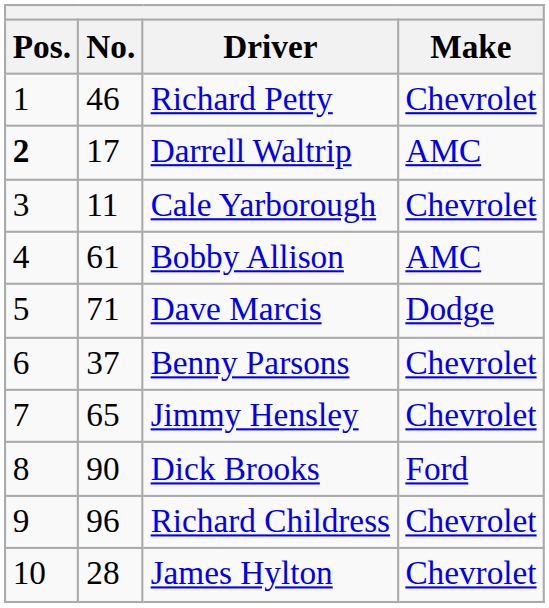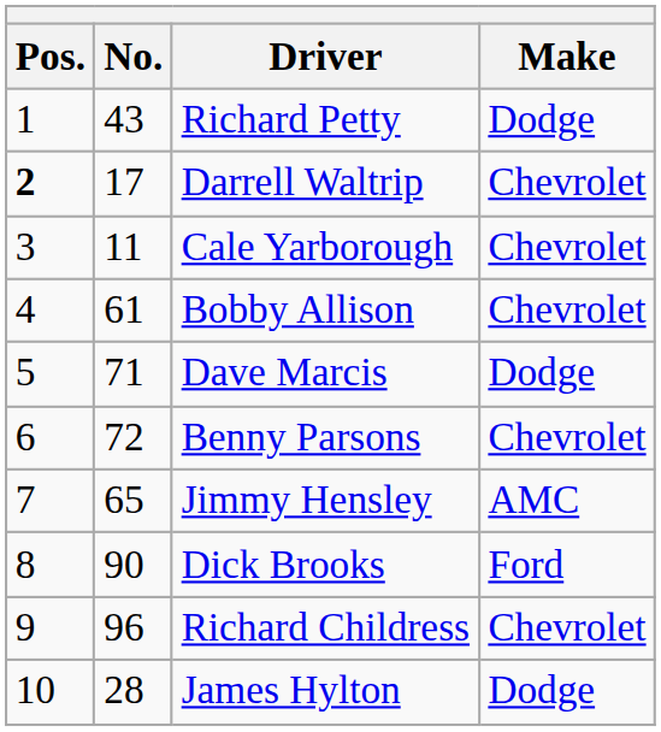 <table class="wikitable">
 <tr>
 <th colspan="4"></th>
 </tr>
 <tr>
 <th>Pos.</th>
 <th>No.</th>
 <th>Driver</th>
 <th>Make</th>
 </tr>
 <tr>
 <td>1</td>
-<td>46</td>
+<td>43</td>
 <td><a href='#'>Richard Petty</a></td>
-<td><a href='#'>Chevrolet</a></td>
+<td><a href='#'>Dodge</a></td>
 </tr>
 <tr>
 <td><strong>2</strong></td>
 <td>17</td>
 <td><a href='#'>Darrell Waltrip</a></td>
-<td><a href='#'>AMC</a></td>
+<td><a href='#'>Chevrolet</a></td>
 </tr>
 <tr>
 <td>3</td>
 <td>11</td>
 <td><a href='#'>Cale Yarborough</a></td>
 <td><a href='#'>Chevrolet</a></td>
 </tr>
 <tr>
 <td>4</td>
 <td>61</td>
 <td><a href='#'>Bobby Allison</a></td>
-<td><a href='#'>AMC</a></td>
+<td><a href='#'>Chevrolet</a></td>
 </tr>
 <tr>
 <td>5</td>
 <td>71</td>
 <td><a href='#'>Dave Marcis</a></td>
 <td><a href='#'>Dodge</a></td>
 </tr>
 <tr>
 <td>6</td>
-<td>37</td>
+<td>72</td>
 <td><a href='#'>Benny Parsons</a></td>
 <td><a href='#'>Chevrolet</a></td>
 </tr>
 <tr>
 <td>7</td>
 <td>65</td>
 <td><a href='#'>Jimmy Hensley</a></td>
-<td><a href='#'>Chevrolet</a></td>
+<td><a href='#'>AMC</a></td>
 </tr>
 <tr>
 <td>8</td>
 <td>90</td>
 <td><a href='#'>Dick Brooks</a></td>
 <td><a href='#'>Ford</a></td>
 </tr>
 <tr>
 <td>9</td>
 <td>96</td>
 <td><a href='#'>Richard Childress</a></td>
 <td><a href='#'>Chevrolet</a></td>
 </tr>
 <tr>
 <td>10</td>
 <td>28</td>
 <td><a href='#'>James Hylton</a></td>
-<td><a href='#'>Chevrolet</a></td>
+<td><a href='#'>Dodge</a></td>
 </tr>
 </table>
